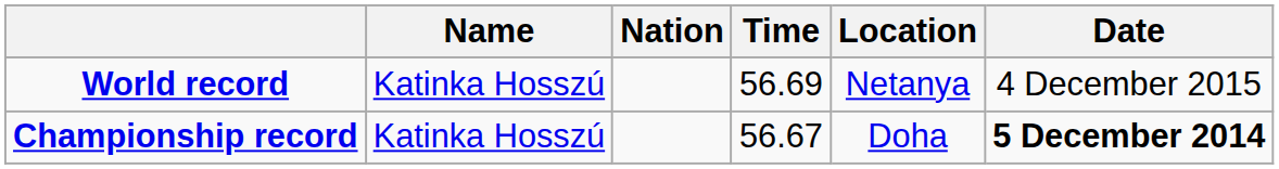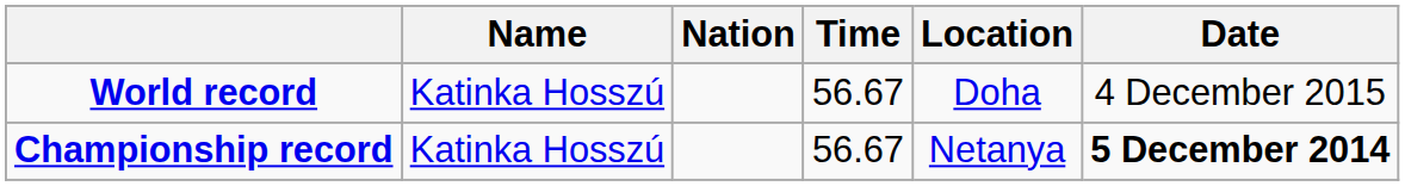 <table class=wikitable style=text-align:center>
 <tr>
 <th></th>
 <th>Name</th>
 <th>Nation</th>
 <th>Time</th>
 <th>Location</th>
 <th>Date</th>
 </tr>
 <tr>
 <td><strong><a href='#'>World record</a></strong></td>
 <td align=left><a href='#'>Katinka Hosszú</a></td>
 <td align=left></td>
-<td align=left>56.69</td>
-<td><a href='#'>Netanya</a></td>
+<td align=left>56.67</td>
+<td><a href='#'>Doha</a></td>
 <td>4 December 2015</td>
 </tr>
 <tr>
 <td><strong><a href='#'>Championship record</a></strong></td>
 <td align=left><a href='#'>Katinka Hosszú</a></td>
 <td align=left></td>
 <td align=left>56.67</td>
-<td><a href='#'>Doha</a></td>
+<td><a href='#'>Netanya</a></td>
 <td><strong>5 December 2014</strong></td>
 </tr>
 </table>
